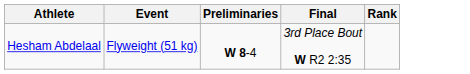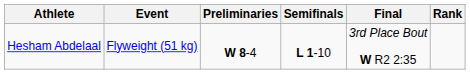 <table class="wikitable" border="1" style="font-size:90%">
 <tr>
 <th>Athlete</th>
 <th>Event</th>
 <th>Preliminaries</th>
+<th>Semifinals</th>
 <th>Final</th>
 <th>Rank</th>
 </tr>
 <tr>
 <td><a href='#'>Hesham Abdelaal</a></td>
 <td><a href='#'>Flyweight (51 kg)</a></td>
 <td align=center> <br> <strong>W</strong> <strong>8</strong>-4</td>
+<td align=center> <br> <strong>L</strong> <strong>1</strong>-10</td>
 <td align=center><em>3rd Place Bout</em> <br>  <br> <strong>W</strong> <strong></strong> R2 2:35</td>
 <td align=center></td>
 </tr>
 </table>
